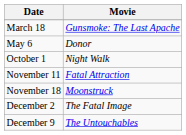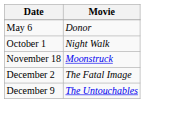 <table class="wikitable plainrowheaders">
 <tr>
 <th scope="col">Date</th>
 <th scope="col">Movie</th>
 </tr>
 <tr>
 </tr>
 <tr>
-<td>March 18</td>
-<td><em><a href='#'>Gunsmoke: The Last Apache</a></em></td>
-</tr>
-<tr>
 <td>May 6</td>
 <td><em>Donor</em></td>
 </tr>
 <tr>
 <td>October 1</td>
 <td><em>Night Walk</em></td>
-</tr>
-<tr>
-<td>November 11</td>
-<td><em><a href='#'>Fatal Attraction</a></em></td>
 </tr>
 <tr>
 <td>November 18</td>
 <td><em><a href='#'>Moonstruck</a></em></td>
 </tr>
 <tr>
 <td>December 2</td>
 <td><em>The Fatal Image</em></td>
 </tr>
 <tr>
 <td>December 9</td>
 <td><em><a href='#'>The Untouchables</a></em></td>
 </tr>
 </table>
